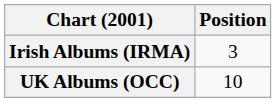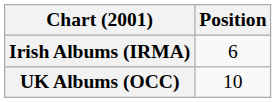 <table class="wikitable sortable plainrowheaders">
 <tr>
 <th>Chart (2001)</th>
 <th>Position</th>
 </tr>
 <tr>
 <th scope="row">Irish Albums (IRMA)</th>
-<td style="text-align:center;">3</td>
+<td style="text-align:center;">6</td>
 </tr>
 <tr>
 <th scope="row">UK Albums (OCC)</th>
 <td style="text-align:center;">10</td>
 </tr>
 </table>
